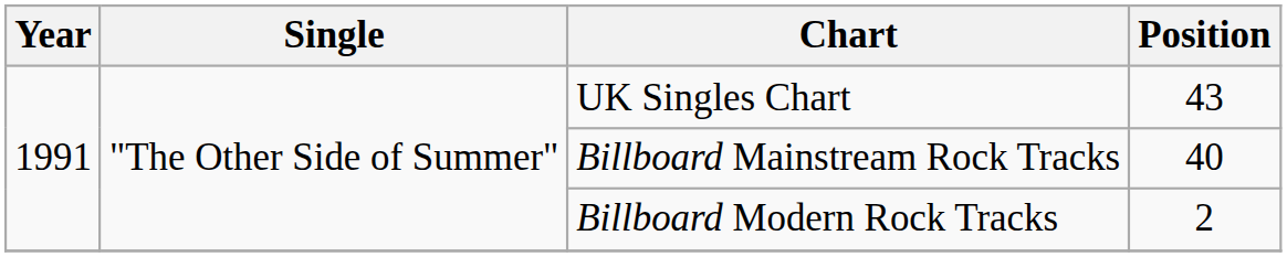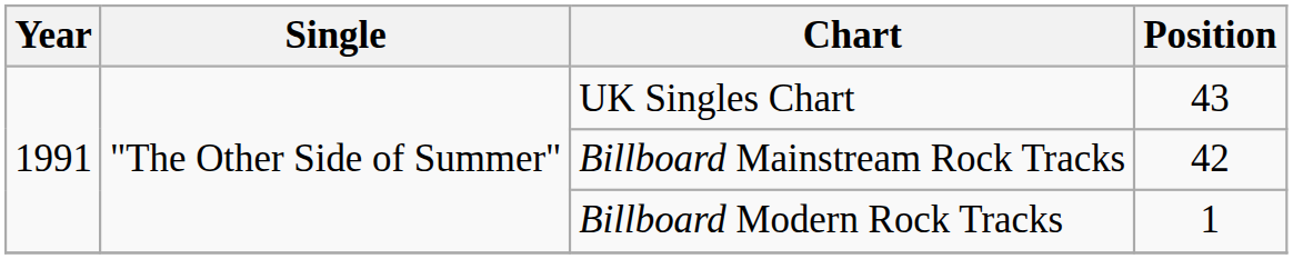 <table class="wikitable">
 <tr>
 <th>Year</th>
 <th>Single</th>
 <th>Chart</th>
 <th>Position</th>
 </tr>
 <tr>
 <td rowspan=3>1991</td>
 <td rowspan=3>"The Other Side of Summer"</td>
 <td>UK Singles Chart</td>
 <td align="center">43</td>
 </tr>
 <tr>
 <td><em>Billboard</em> Mainstream Rock Tracks</td>
-<td align="center">40</td>
+<td align="center">42</td>
 </tr>
 <tr>
 <td><em>Billboard</em> Modern Rock Tracks</td>
-<td align="center">2</td>
+<td align="center">1</td>
 </tr>
 <tr>
 </tr>
 </table>
